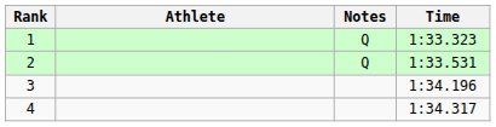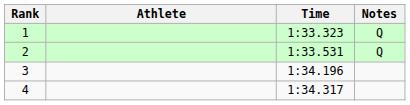 <table class=wikitable style="text-align:center">
 <tr>
 <th width=40>Rank</th>
 <th width=250>Athlete</th>
+<th width=80>Time</th>
 <th width=50>Notes</th>
-<th width=80>Time</th>
 </tr>
 <tr bgcolor="ccffcc">
 <td>1</td>
 <td align=left></td>
+<td>1:33.323</td>
 <td>Q</td>
-<td>1:33.323</td>
 </tr>
 <tr bgcolor="ccffcc">
 <td>2</td>
 <td align=left></td>
+<td>1:33.531</td>
 <td>Q</td>
-<td>1:33.531</td>
 </tr>
 <tr>
 <td>3</td>
 <td align=left></td>
+<td>1:34.196</td>
 <td></td>
-<td>1:34.196</td>
 </tr>
 <tr>
 <td>4</td>
 <td align=left></td>
+<td>1:34.317</td>
 <td></td>
-<td>1:34.317</td>
 </tr>
 </table>
